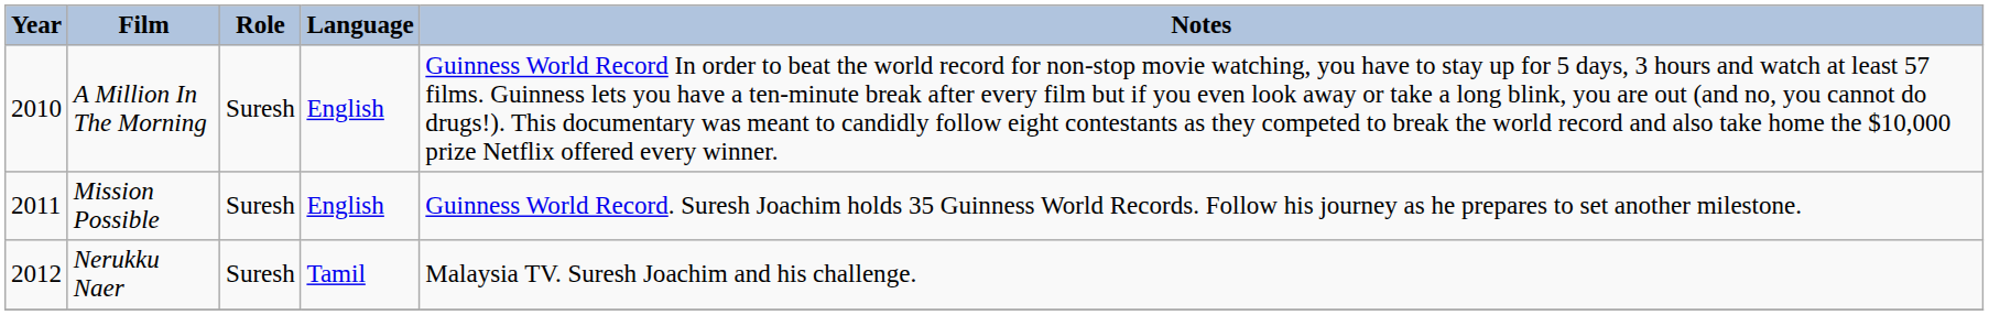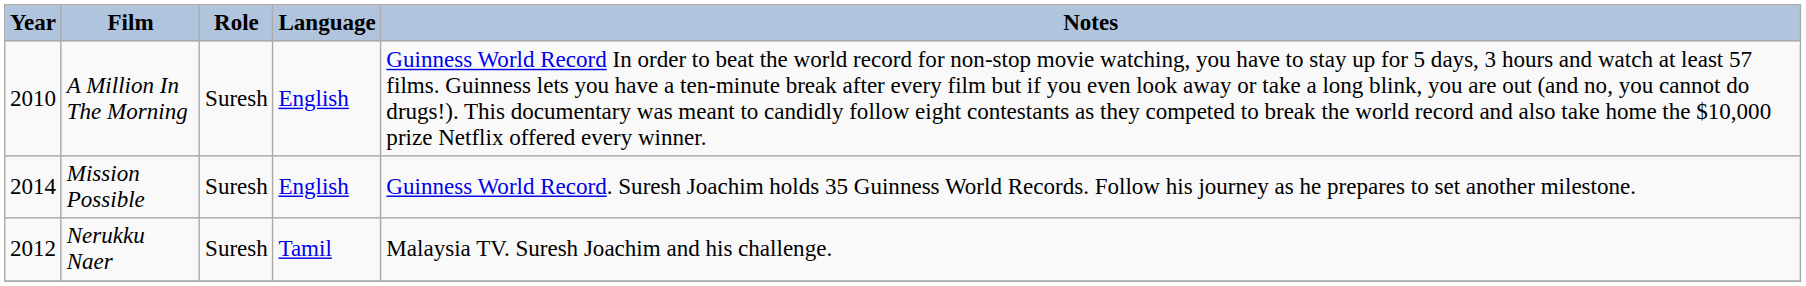 <table class="wikitable">
 <tr>
 <th style="background:#B0C4DE;">Year</th>
 <th style="background:#B0C4DE;">Film</th>
 <th style="background:#B0C4DE;">Role</th>
 <th style="background:#B0C4DE;">Language</th>
 <th style="background:#B0C4DE;">Notes</th>
 </tr>
 <tr>
 <td>2010</td>
 <td><em>A Million In The Morning</em></td>
 <td>Suresh</td>
 <td><a href='#'>English</a></td>
 <td><a href='#'>Guinness World Record</a> In order to beat the world record for non-stop movie watching, you have to stay up for 5 days, 3 hours and watch at least 57 films. Guinness lets you have a ten-minute break after every film but if you even look away or take a long blink, you are out (and no, you cannot do drugs!). This documentary was meant to candidly follow eight contestants as they competed to break the world record and also take home the $10,000 prize Netflix offered every winner.</td>
 </tr>
 <tr>
-<td>2011</td>
+<td>2014</td>
 <td><em>Mission Possible</em></td>
 <td>Suresh</td>
 <td><a href='#'>English</a></td>
 <td><a href='#'>Guinness World Record</a>. Suresh Joachim holds 35 Guinness World Records. Follow his journey as he prepares to set another milestone.</td>
 </tr>
 <tr>
 <td>2012</td>
 <td><em>Nerukku Naer</em></td>
 <td>Suresh</td>
 <td><a href='#'>Tamil</a></td>
 <td>Malaysia TV. Suresh Joachim and his challenge.</td>
 </tr>
 <tr>
 </tr>
 </table>
